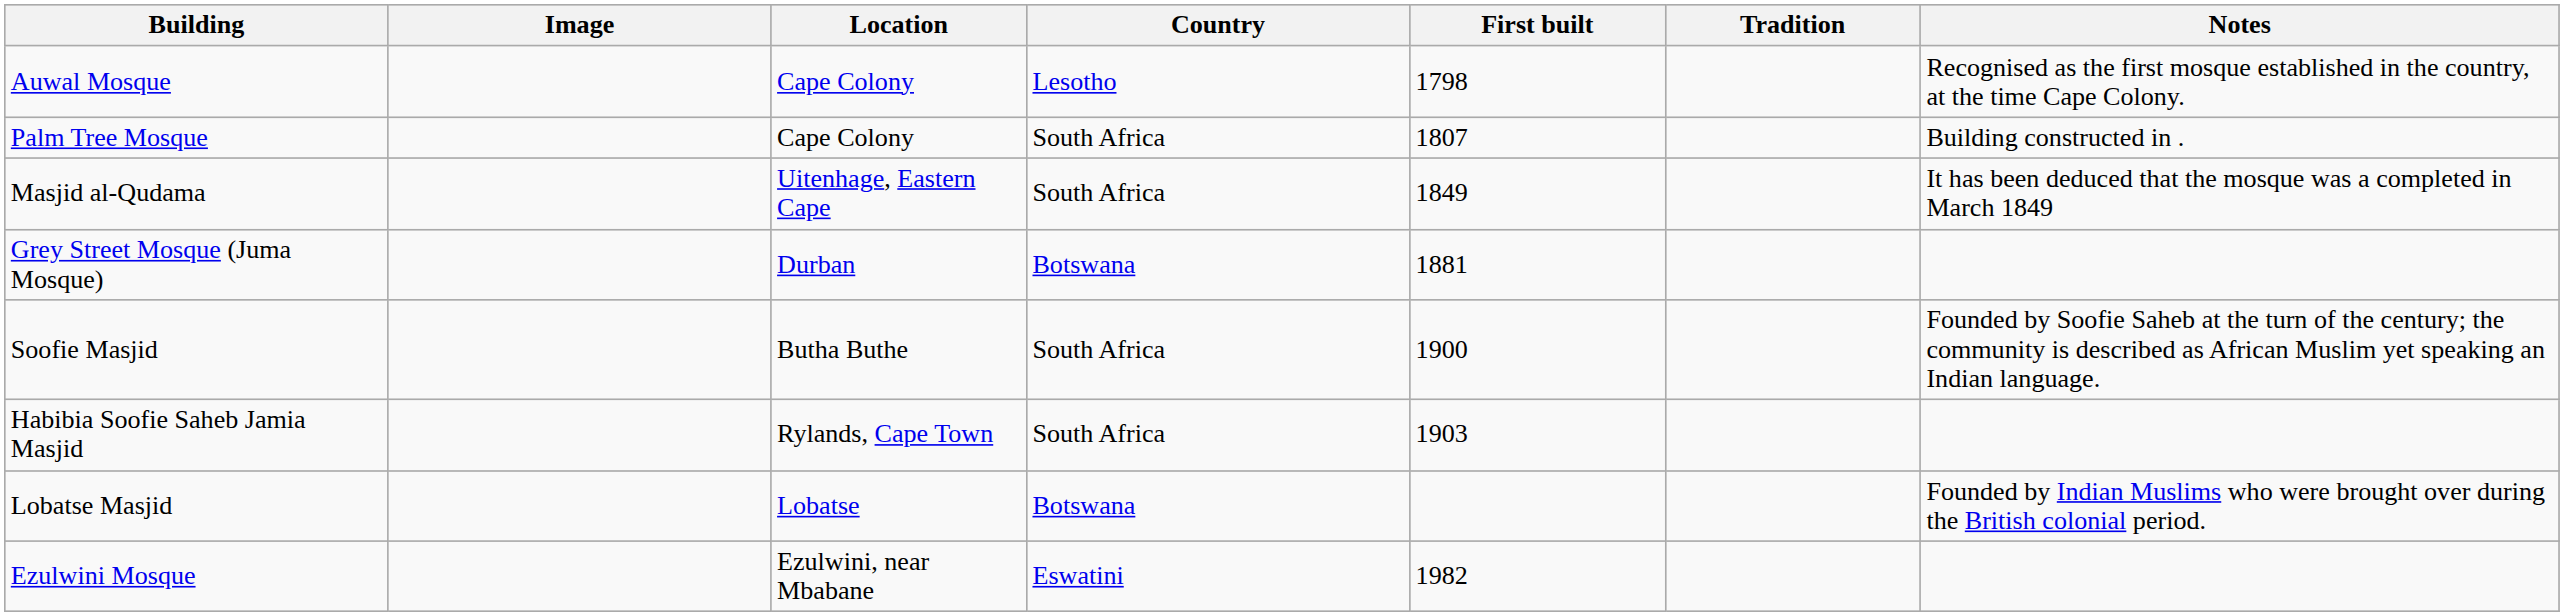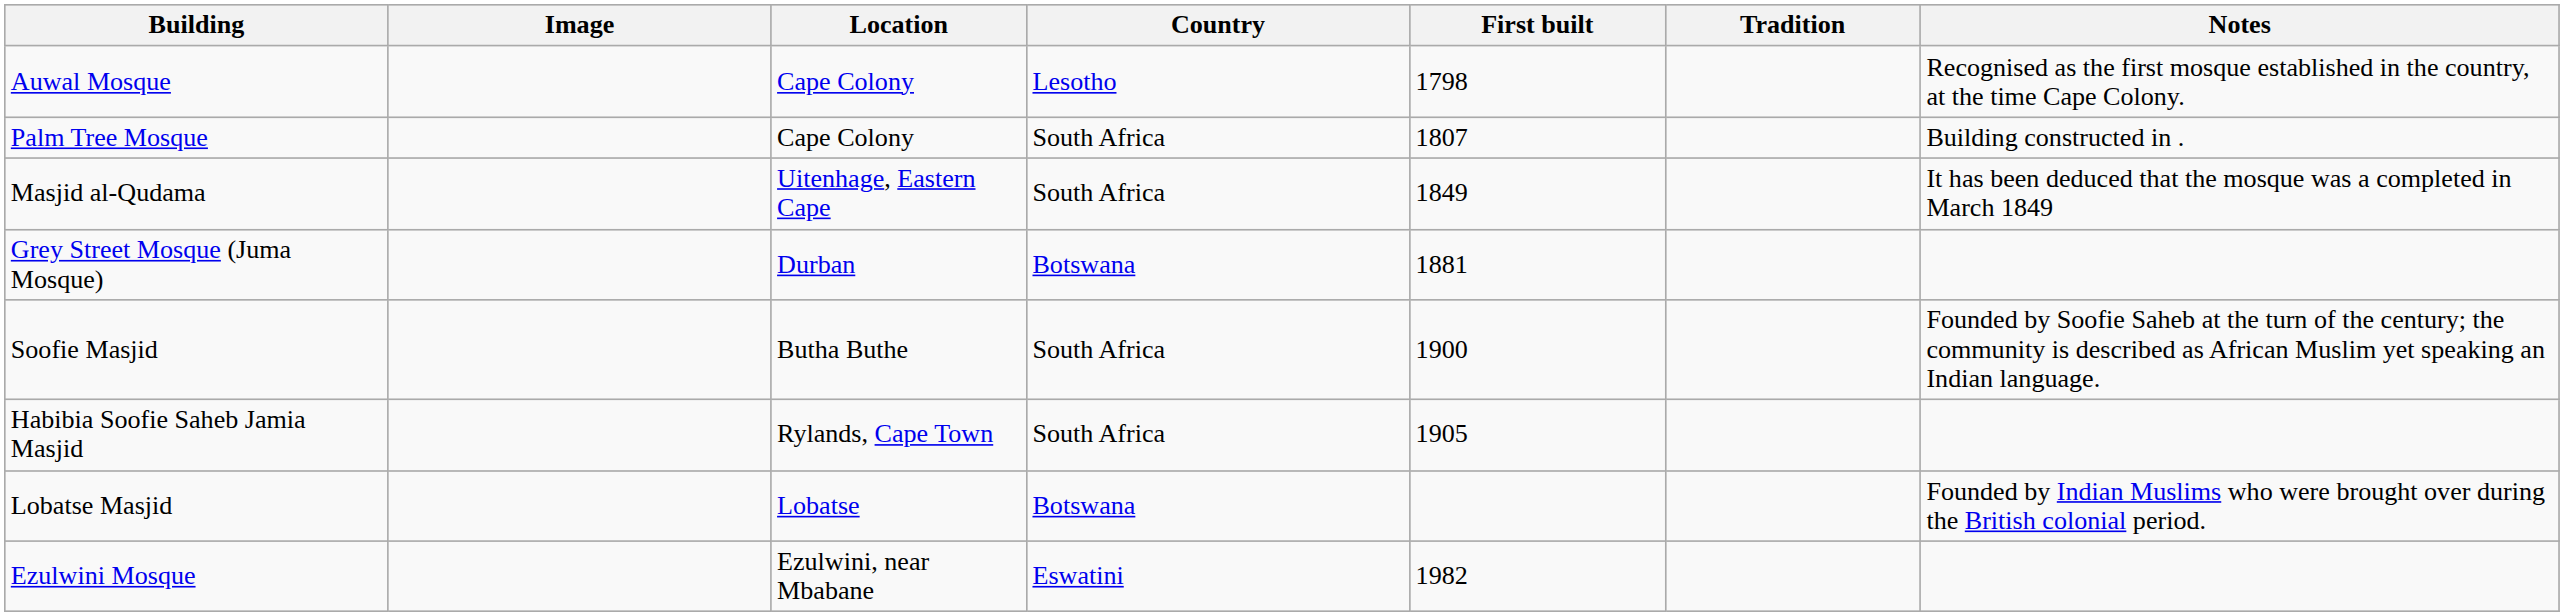 <table class="wikitable sortable">
 <tr>
 <th style="width:15%">Building</th>
 <th class="unsortable"; style="width:15%">Image</th>
 <th style="width:10%">Location</th>
 <th style="width:15%">Country</th>
 <th style="width:10%">First built</th>
 <th style="width:10%">Tradition</th>
 <th class="unsortable"; style="width:25%">Notes</th>
 </tr>
 <tr>
 <td><a href='#'>Auwal Mosque</a></td>
 <td></td>
 <td><a href='#'>Cape Colony</a></td>
 <td><a href='#'>Lesotho</a></td>
 <td>1798</td>
 <td></td>
 <td>Recognised as the first mosque established in the country, at the time Cape Colony.</td>
 </tr>
 <tr>
 <td><a href='#'>Palm Tree Mosque</a></td>
 <td></td>
 <td>Cape Colony</td>
 <td>South Africa</td>
 <td>1807</td>
 <td></td>
 <td>Building constructed in .</td>
 </tr>
 <tr>
 <td>Masjid al-Qudama</td>
 <td></td>
 <td><a href='#'>Uitenhage</a>, <a href='#'>Eastern Cape</a></td>
 <td>South Africa</td>
 <td>1849</td>
 <td></td>
 <td>It has been deduced that the mosque was a completed in March 1849</td>
 </tr>
 <tr>
 <td><a href='#'>Grey Street Mosque</a> (Juma Mosque)</td>
 <td></td>
 <td><a href='#'>Durban</a></td>
 <td><a href='#'>Botswana</a></td>
 <td>1881</td>
 <td></td>
 <td></td>
 </tr>
 <tr>
 <td>Soofie Masjid</td>
 <td></td>
 <td>Butha Buthe</td>
 <td>South Africa</td>
 <td>1900</td>
 <td></td>
 <td>Founded by Soofie Saheb at the turn of the century; the community is described as African Muslim yet speaking an Indian language.</td>
 </tr>
 <tr>
 <td>Habibia Soofie Saheb Jamia Masjid</td>
 <td></td>
 <td>Rylands, <a href='#'>Cape Town</a></td>
 <td>South Africa</td>
-<td>1903</td>
+<td>1905</td>
 <td></td>
 <td></td>
 </tr>
 <tr>
 <td>Lobatse Masjid</td>
 <td></td>
 <td><a href='#'>Lobatse</a></td>
 <td><a href='#'>Botswana</a></td>
 <td></td>
 <td></td>
 <td>Founded by <a href='#'>Indian Muslims</a> who were brought over during the <a href='#'>British colonial</a> period.</td>
 </tr>
 <tr>
 <td><a href='#'>Ezulwini Mosque</a></td>
 <td></td>
 <td>Ezulwini, near Mbabane</td>
 <td><a href='#'>Eswatini</a></td>
 <td>1982</td>
 <td></td>
 <td></td>
 </tr>
 </table>
